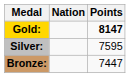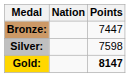 <table class="wikitable">
 <tr>
 <th>Medal</th>
 <th>Nation</th>
 <th>Points</th>
 </tr>
 <tr>
+<td style="text-align:center;background-color:#CC9966;"><strong>Bronze:</strong></td>
+<td></td>
+<td align="right">7447</td>
+</tr>
+<tr>
+<td style="text-align:center;background-color:silver;"><strong>Silver:</strong></td>
+<td></td>
+<td align="right">7598</td>
+</tr>
+<tr>
 <td style="text-align:center;background-color:gold;"><strong>Gold:</strong></td>
 <td></td>
 <td align="right"><strong>8147</strong></td>
 </tr>
-<tr>
-<td style="text-align:center;background-color:silver;"><strong>Silver:</strong></td>
-<td></td>
-<td align="right">7595</td>
-</tr>
-<tr>
-<td style="text-align:center;background-color:#CC9966;"><strong>Bronze:</strong></td>
-<td></td>
-<td align="right">7447</td>
-</tr>
 </table>
